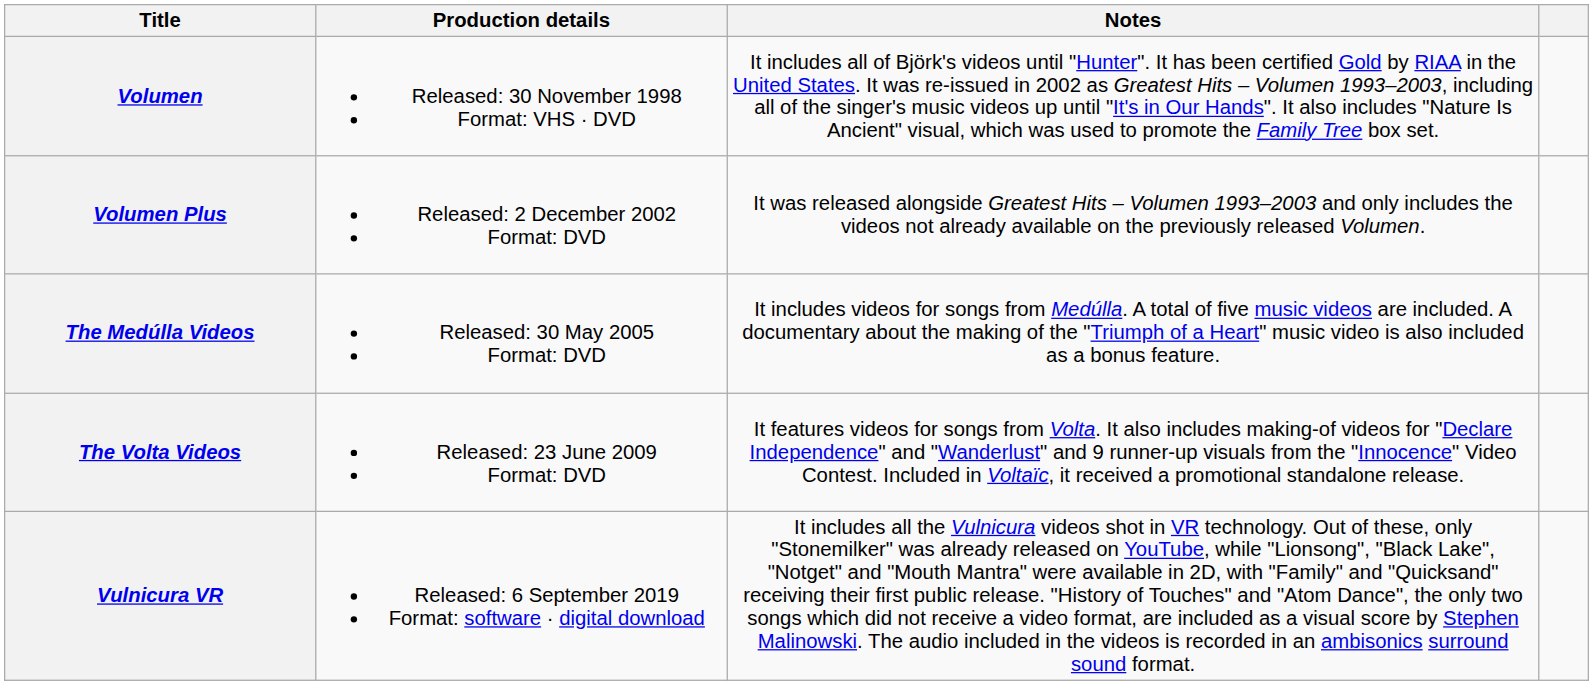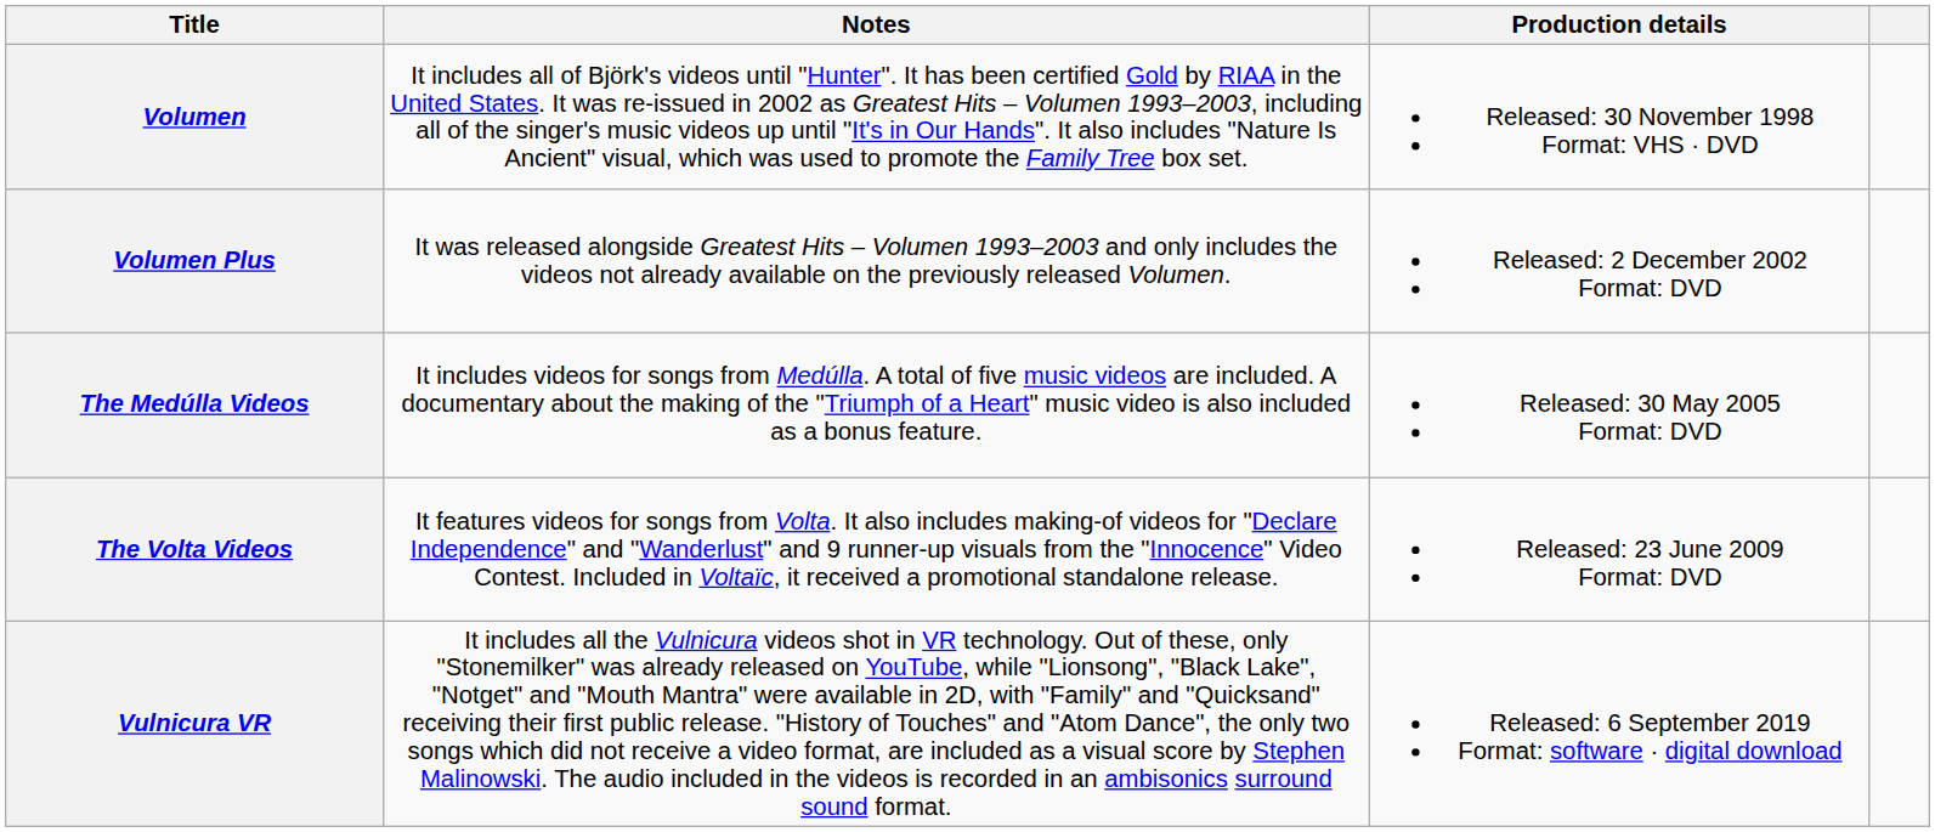 <table class="wikitable sortable plainrowheaders" style="text-align:center;">
 <tr>
 <th scope="col" style="width:15em;">Title</th>
+<th scope="col" style="width:40em;" class="unsortable">Notes</th>
 <th scope="col" style="width:20em;" class="unsortable">Production details</th>
-<th scope="col" style="width:40em;" class="unsortable">Notes</th>
 <th scope="col" style="width:2em;" class="unsortable"></th>
 </tr>
 <tr>
 <th scope="row"><em><a href='#'>Volumen</a></em></th>
+<td>It includes all of Björk's videos until "<a href='#'>Hunter</a>". It has been certified <a href='#'>Gold</a> by <a href='#'>RIAA</a> in the <a href='#'>United States</a>. It was re-issued in 2002 as <em>Greatest Hits – Volumen 1993–2003</em>, including all of the singer's music videos up until "<a href='#'>It's in Our Hands</a>". It also includes "Nature Is Ancient" visual, which was used to promote the <em><a href='#'>Family Tree</a></em> box set.</td>
 <td><br><ul><li>Released: 30 November 1998</li><li>Format: VHS · DVD</li></ul></td>
-<td>It includes all of Björk's videos until "<a href='#'>Hunter</a>". It has been certified <a href='#'>Gold</a> by <a href='#'>RIAA</a> in the <a href='#'>United States</a>. It was re-issued in 2002 as <em>Greatest Hits – Volumen 1993–2003</em>, including all of the singer's music videos up until "<a href='#'>It's in Our Hands</a>". It also includes "Nature Is Ancient" visual, which was used to promote the <em><a href='#'>Family Tree</a></em> box set.</td>
 <td><br><br></td>
 </tr>
 <tr>
 <th scope="row"><em><a href='#'>Volumen Plus</a></em></th>
+<td>It was released alongside <em>Greatest Hits – Volumen 1993–2003</em> and only includes the videos not already available on the previously released <em>Volumen</em>.</td>
 <td><br><ul><li>Released: 2 December 2002</li><li>Format: DVD</li></ul></td>
-<td>It was released alongside <em>Greatest Hits – Volumen 1993–2003</em> and only includes the videos not already available on the previously released <em>Volumen</em>.</td>
 <td></td>
 </tr>
 <tr>
 <th scope="row"><em><a href='#'>The Medúlla Videos</a></em></th>
+<td>It includes videos for songs from <em><a href='#'>Medúlla</a></em>. A total of five <a href='#'>music videos</a> are included. A documentary about the making of the "<a href='#'>Triumph of a Heart</a>" music video is also included as a bonus feature.</td>
 <td><br><ul><li>Released: 30 May 2005</li><li>Format: DVD</li></ul></td>
-<td>It includes videos for songs from <em><a href='#'>Medúlla</a></em>. A total of five <a href='#'>music videos</a> are included. A documentary about the making of the "<a href='#'>Triumph of a Heart</a>" music video is also included as a bonus feature.</td>
 <td></td>
 </tr>
 <tr>
 <th scope="row"><em><a href='#'>The Volta Videos</a></em></th>
+<td>It features videos for songs from <em><a href='#'>Volta</a></em>. It also includes making-of videos for "<a href='#'>Declare Independence</a>" and "<a href='#'>Wanderlust</a>" and 9 runner-up visuals from the "<a href='#'>Innocence</a>" Video Contest. Included in <em><a href='#'>Voltaïc</a></em>, it received a promotional standalone release.</td>
 <td><br><ul><li>Released: 23 June 2009</li><li>Format: DVD</li></ul></td>
-<td>It features videos for songs from <em><a href='#'>Volta</a></em>. It also includes making-of videos for "<a href='#'>Declare Independence</a>" and "<a href='#'>Wanderlust</a>" and 9 runner-up visuals from the "<a href='#'>Innocence</a>" Video Contest. Included in <em><a href='#'>Voltaïc</a></em>, it received a promotional standalone release.</td>
 <td></td>
 </tr>
 <tr>
 <th scope="row"><em><a href='#'>Vulnicura VR</a></em></th>
+<td>It includes all the <em><a href='#'>Vulnicura</a></em> videos shot in <a href='#'>VR</a> technology. Out of these, only "Stonemilker" was already released on <a href='#'>YouTube</a>, while "Lionsong", "Black Lake", "Notget" and "Mouth Mantra" were available in 2D, with "Family" and "Quicksand" receiving their first public release. "History of Touches" and "Atom Dance", the only two songs which did not receive a video format, are included as a visual score by <a href='#'>Stephen Malinowski</a>. The audio included in the videos is recorded in an <a href='#'>ambisonics</a> <a href='#'>surround sound</a> format.</td>
 <td><br><ul><li>Released: 6 September 2019</li><li>Format: <a href='#'>software</a> · <a href='#'>digital download</a></li></ul></td>
-<td>It includes all the <em><a href='#'>Vulnicura</a></em> videos shot in <a href='#'>VR</a> technology. Out of these, only "Stonemilker" was already released on <a href='#'>YouTube</a>, while "Lionsong", "Black Lake", "Notget" and "Mouth Mantra" were available in 2D, with "Family" and "Quicksand" receiving their first public release. "History of Touches" and "Atom Dance", the only two songs which did not receive a video format, are included as a visual score by <a href='#'>Stephen Malinowski</a>. The audio included in the videos is recorded in an <a href='#'>ambisonics</a> <a href='#'>surround sound</a> format.</td>
 <td><br><br></td>
 </tr>
 </table>
